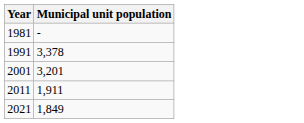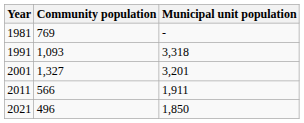 <table class=wikitable>
 <tr>
 <th>Year</th>
+<th>Community population</th>
 <th>Municipal unit population</th>
 </tr>
 <tr>
 <td>1981</td>
+<td>769</td>
 <td>-</td>
 </tr>
 <tr>
 <td>1991</td>
-<td>3,378</td>
+<td>1,093</td>
+<td>3,318</td>
 </tr>
 <tr>
 <td>2001</td>
+<td>1,327</td>
 <td>3,201</td>
 </tr>
 <tr>
 <td>2011</td>
+<td>566</td>
 <td>1,911</td>
 </tr>
 <tr>
 <td>2021</td>
-<td>1,849</td>
+<td>496</td>
+<td>1,850</td>
 </tr>
 </table>
